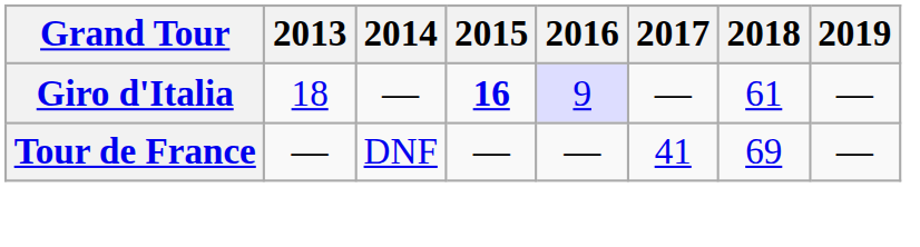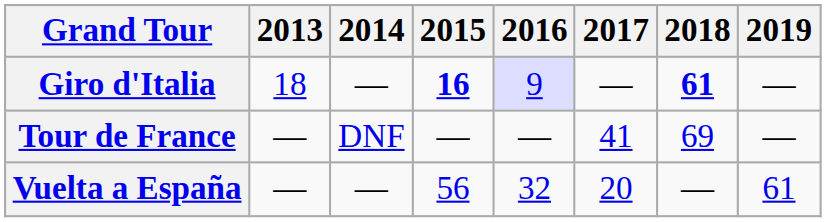 <table class="wikitable plainrowheaders">
 <tr>
 <th scope="col"><a href='#'>Grand Tour</a></th>
 <th>2013</th>
 <th scope="col">2014</th>
 <th scope="col">2015</th>
 <th scope="col">2016</th>
 <th scope="col">2017</th>
 <th scope="col">2018</th>
 <th scope="col">2019</th>
 </tr>
 <tr style="text-align:center;">
 <th scope="row"> <a href='#'>Giro d'Italia</a></th>
 <td><a href='#'>18</a></td>
 <td>—</td>
 <td><strong><a href='#'>16</a></strong></td>
 <td style="background:#ddddff;"><a href='#'>9</a></td>
 <td>—</td>
-<td><a href='#'>61</a></td>
+<td><strong><a href='#'>61</a></strong></td>
 <td>—</td>
 </tr>
 <tr style="text-align:center;">
 <th scope="row"> <a href='#'>Tour de France</a></th>
 <td>—</td>
 <td><a href='#'>DNF</a></td>
 <td>—</td>
 <td>—</td>
 <td><a href='#'>41</a></td>
 <td><a href='#'>69</a></td>
 <td>—</td>
 </tr>
+<tr style="text-align:center;">
+<th scope="row"> <a href='#'>Vuelta a España</a></th>
+<td>—</td>
+<td>—</td>
+<td><a href='#'>56</a></td>
+<td><a href='#'>32</a></td>
+<td><a href='#'>20</a></td>
+<td>—</td>
+<td><a href='#'>61</a></td>
+</tr>
 </table>
